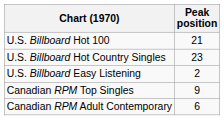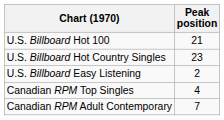 <table class="wikitable sortable">
 <tr>
 <th>Chart (1970)</th>
 <th>Peak<br>position</th>
 </tr>
 <tr>
 <td>U.S. <em>Billboard</em> Hot 100</td>
 <td align="center">21</td>
 </tr>
 <tr>
 <td>U.S. <em>Billboard</em> Hot Country Singles</td>
 <td align="center">23</td>
 </tr>
 <tr>
 <td>U.S. <em>Billboard</em> Easy Listening</td>
 <td align="center">2</td>
 </tr>
 <tr>
 <td>Canadian <em>RPM</em> Top Singles</td>
-<td align="center">9</td>
+<td align="center">4</td>
 </tr>
 <tr>
 <td>Canadian <em>RPM</em> Adult Contemporary</td>
-<td align="center">6</td>
+<td align="center">7</td>
 </tr>
 </table>
